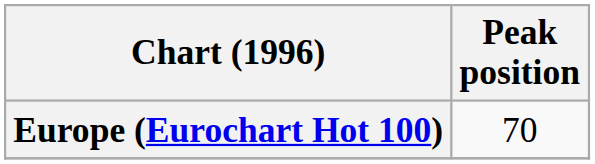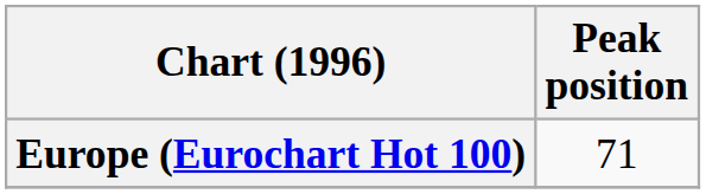 <table class="wikitable sortable plainrowheaders" style="text-align:center">
 <tr>
 <th>Chart (1996)</th>
 <th>Peak<br>position</th>
 </tr>
 <tr>
 <th scope="row">Europe (<a href='#'>Eurochart Hot 100</a>)</th>
-<td>70</td>
+<td>71</td>
 </tr>
 <tr>
 </tr>
 <tr>
 </tr>
 </table>
